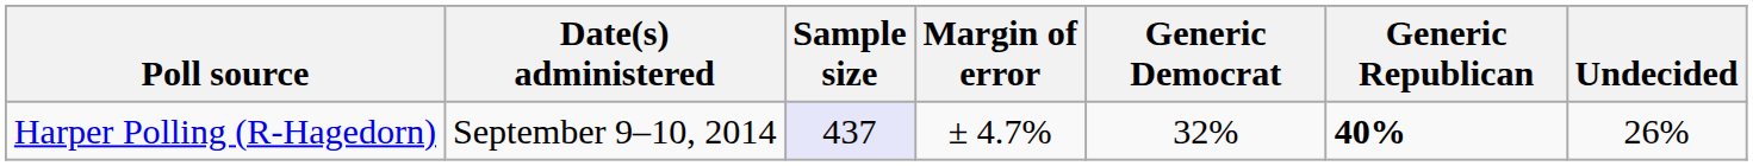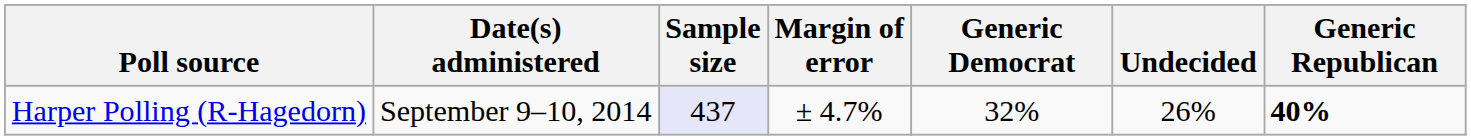 <table class="wikitable">
 <tr valign= bottom>
 <th>Poll source</th>
 <th>Date(s)<br>administered</th>
 <th>Sample<br>size</th>
 <th>Margin of<br>error</th>
 <th style="width:100px;">Generic<br>Democrat</th>
+<th>Undecided</th>
 <th style="width:100px;">Generic<br>Republican</th>
-<th>Undecided</th>
 </tr>
 <tr>
 <td><a href='#'>Harper Polling (R-Hagedorn)</a></td>
 <td align=center>September 9–10, 2014</td>
 <td align=center style="background: lavender;">437</td>
 <td align=center>± 4.7%</td>
 <td align=center>32%</td>
+<td align=center>26%</td>
 <td><strong>40%</strong></td>
-<td align=center>26%</td>
 </tr>
 </table>
